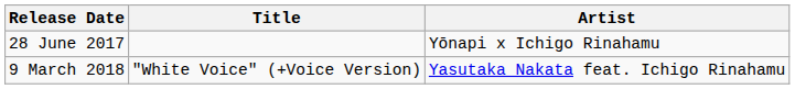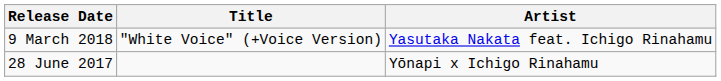 <table class="wikitable">
 <tr>
 <th>Release Date</th>
 <th>Title</th>
 <th>Artist</th>
 </tr>
 <tr>
+<td>9 March 2018</td>
+<td>"White Voice" (+Voice Version)</td>
+<td><a href='#'>Yasutaka Nakata</a> feat. Ichigo Rinahamu</td>
+</tr>
+<tr>
 <td>28 June 2017</td>
 <td></td>
 <td>Yōnapi x Ichigo Rinahamu</td>
 </tr>
-<tr>
-<td>9 March 2018</td>
-<td>"White Voice" (+Voice Version)</td>
-<td><a href='#'>Yasutaka Nakata</a> feat. Ichigo Rinahamu</td>
-</tr>
 </table>
